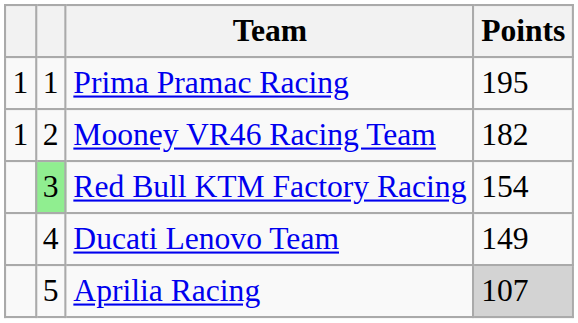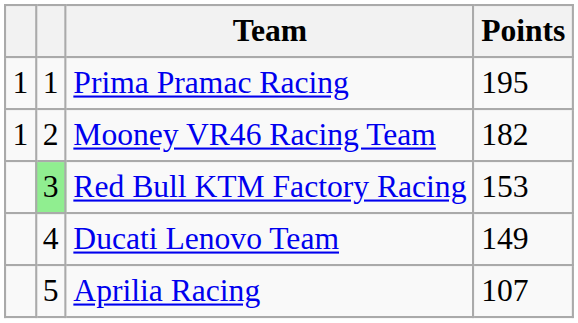 <table class="wikitable" style="font-size: 95%;">
 <tr>
 <th></th>
 <th></th>
 <th>Team</th>
 <th>Points</th>
 </tr>
 <tr>
 <td> 1</td>
 <td align=center>1</td>
 <td> <a href='#'>Prima Pramac Racing</a></td>
 <td align=left>195</td>
 </tr>
 <tr>
 <td> 1</td>
 <td align=center>2</td>
 <td> <a href='#'>Mooney VR46 Racing Team</a></td>
 <td align=left>182</td>
 </tr>
 <tr>
 <td></td>
 <td align=center style="background: lightgreen;">3</td>
 <td> <a href='#'>Red Bull KTM Factory Racing</a></td>
-<td align=left>154</td>
+<td align=left>153</td>
 </tr>
 <tr>
 <td></td>
 <td align=center>4</td>
 <td> <a href='#'>Ducati Lenovo Team</a></td>
 <td align=left>149</td>
 </tr>
 <tr>
 <td></td>
 <td align=center>5</td>
 <td> <a href='#'>Aprilia Racing</a></td>
-<td align=left style="background: lightgrey;">107</td>
+<td align=left>107</td>
 </tr>
 </table>
